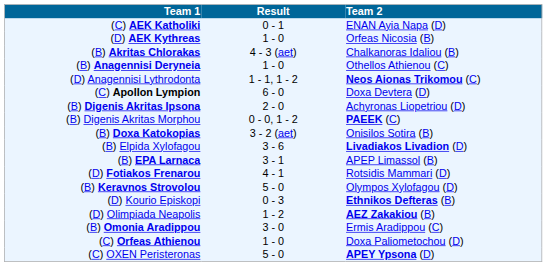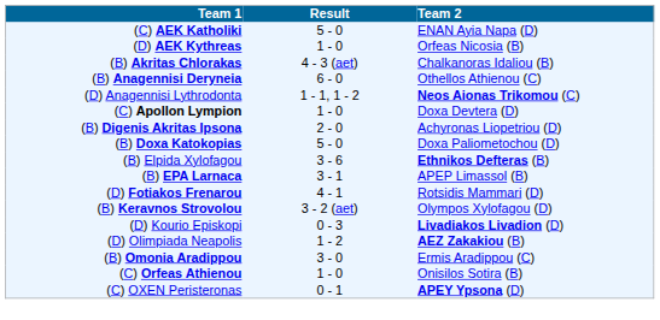 <table cellspacing="0" style="background: #EBF5FF; border: 1px #aaa solid; border-collapse: collapse; font-size: 95%;" width=60%>
 <tr bgcolor=#006699 style="color:white;">
 <th width=30% align="right">Team 1</th>
 <th width=22% align="center">Result</th>
 <th width=30% align="left">Team 2</th>
 </tr>
 <tr>
 <td align=right>(<a href='#'>C</a>) <strong><a href='#'>AEK Katholiki</a></strong></td>
-<td align=center>0 - 1</td>
+<td align=center>5 - 0</td>
 <td align=left><a href='#'>ENAN Ayia Napa</a> (<a href='#'>D</a>)</td>
 </tr>
 <tr>
 <td align=right>(<a href='#'>D</a>) <strong><a href='#'>AEK Kythreas</a></strong></td>
 <td align=center>1 - 0</td>
 <td align=left><a href='#'>Orfeas Nicosia</a> (<a href='#'>B</a>)</td>
 </tr>
 <tr>
 <td align=right>(<a href='#'>B</a>) <strong><a href='#'>Akritas Chlorakas</a></strong></td>
 <td align=center>4 - 3 (<a href='#'>aet</a>)</td>
 <td align=left><a href='#'>Chalkanoras Idaliou</a> (<a href='#'>B</a>)</td>
 </tr>
 <tr>
 <td align=right>(<a href='#'>B</a>) <strong><a href='#'>Anagennisi Deryneia</a></strong></td>
-<td align=center>1 - 0</td>
+<td align=center>6 - 0</td>
 <td align=left><a href='#'>Othellos Athienou</a> (<a href='#'>C</a>)</td>
 </tr>
 <tr>
 <td align=right>(<a href='#'>D</a>) <a href='#'>Anagennisi Lythrodonta</a></td>
 <td align=center>1 - 1, 1 - 2</td>
 <td align=left><strong><a href='#'>Neos Aionas Trikomou</a></strong> (<a href='#'>C</a>)</td>
 </tr>
 <tr>
 <td align=right>(<a href='#'>C</a>) <strong>Apollon Lympion</strong></td>
-<td align=center>6 - 0</td>
+<td align=center>1 - 0</td>
 <td align=left><a href='#'>Doxa Devtera</a> (<a href='#'>D</a>)</td>
 </tr>
 <tr>
 <td align=right>(<a href='#'>B</a>) <strong><a href='#'>Digenis Akritas Ipsona</a></strong></td>
 <td align=center>2 - 0</td>
 <td align=left><a href='#'>Achyronas Liopetriou</a> (<a href='#'>D</a>)</td>
 </tr>
 <tr>
-<td align=right>(<a href='#'>B</a>) <a href='#'>Digenis Akritas Morphou</a></td>
-<td align="center">0 - 0, 1 - 2</td>
-<td align=left><strong><a href='#'>PAEEK</a></strong> (<a href='#'>C</a>)</td>
-</tr>
-<tr>
 <td align=right>(<a href='#'>B</a>) <strong><a href='#'>Doxa Katokopias</a></strong></td>
-<td align=center>3 - 2 (<a href='#'>aet</a>)</td>
-<td align=left><a href='#'>Onisilos Sotira</a> (<a href='#'>B</a>)</td>
+<td align=center>5 - 0</td>
+<td align=left><a href='#'>Doxa Paliometochou</a> (<a href='#'>D</a>)</td>
 </tr>
 <tr>
 <td align=right>(<a href='#'>B</a>) <a href='#'>Elpida Xylofagou</a></td>
 <td align=center>3 - 6</td>
-<td align=left><strong><a href='#'>Livadiakos Livadion</a></strong> (<a href='#'>D</a>)</td>
+<td align=left><strong><a href='#'>Ethnikos Defteras</a></strong> (<a href='#'>B</a>)</td>
 </tr>
 <tr>
 <td align=right>(<a href='#'>B</a>) <strong><a href='#'>EPA Larnaca</a></strong></td>
 <td align=center>3 - 1</td>
 <td align=left><a href='#'>APEP Limassol</a> (<a href='#'>B</a>)</td>
 </tr>
 <tr>
 <td align=right>(<a href='#'>D</a>) <strong><a href='#'>Fotiakos Frenarou</a></strong></td>
 <td align=center>4 - 1</td>
 <td align=left><a href='#'>Rotsidis Mammari</a> (<a href='#'>D</a>)</td>
 </tr>
 <tr>
 <td align=right>(<a href='#'>B</a>) <strong><a href='#'>Keravnos Strovolou</a></strong></td>
-<td align=center>5 - 0</td>
+<td align=center>3 - 2 (<a href='#'>aet</a>)</td>
 <td align=left><a href='#'>Olympos Xylofagou</a> (<a href='#'>D</a>)</td>
 </tr>
 <tr>
 <td align=right>(<a href='#'>D</a>) <a href='#'>Kourio Episkopi</a></td>
 <td align=center>0 - 3</td>
-<td align=left><strong><a href='#'>Ethnikos Defteras</a></strong> (<a href='#'>B</a>)</td>
+<td align=left><strong><a href='#'>Livadiakos Livadion</a></strong> (<a href='#'>D</a>)</td>
 </tr>
 <tr>
 <td align=right>(<a href='#'>D</a>) <a href='#'>Olimpiada Neapolis</a></td>
 <td align=center>1 - 2</td>
 <td align=left><strong><a href='#'>AEZ Zakakiou</a></strong> (<a href='#'>B</a>)</td>
 </tr>
 <tr>
 <td align=right>(<a href='#'>B</a>) <strong><a href='#'>Omonia Aradippou</a></strong></td>
 <td align=center>3 - 0</td>
 <td align=left><a href='#'>Ermis Aradippou</a> (<a href='#'>C</a>)</td>
 </tr>
 <tr>
 <td align=right>(<a href='#'>C</a>) <strong><a href='#'>Orfeas Athienou</a></strong></td>
 <td align=center>1 - 0</td>
-<td align=left><a href='#'>Doxa Paliometochou</a> (<a href='#'>D</a>)</td>
+<td align=left><a href='#'>Onisilos Sotira</a> (<a href='#'>B</a>)</td>
 </tr>
 <tr>
 <td align=right>(<a href='#'>C</a>) <a href='#'>OXEN Peristeronas</a></td>
-<td align=center>5 - 0</td>
+<td align=center>0 - 1</td>
 <td align=left><strong><a href='#'>APEY Ypsona</a></strong> (<a href='#'>D</a>)</td>
 </tr>
 <tr>
 </tr>
 </table>
